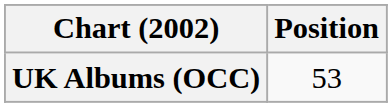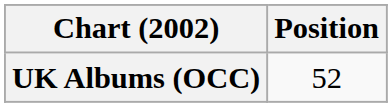 <table class="wikitable plainrowheaders" style="text-align:center">
 <tr>
 <th scope="col">Chart (2002)</th>
 <th scope="col">Position</th>
 </tr>
 <tr>
 <th scope="row">UK Albums (OCC)</th>
-<td>53</td>
+<td>52</td>
 </tr>
 </table>
